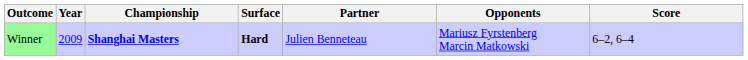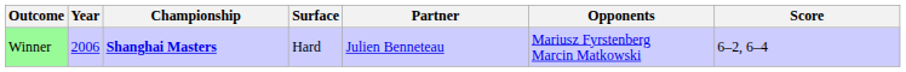 <table class="sortable wikitable">
 <tr>
 <th>Outcome</th>
 <th>Year</th>
 <th width=200>Championship</th>
 <th>Surface</th>
 <th width=200>Partner</th>
 <th width=200>Opponents</th>
 <th width=200>Score</th>
 </tr>
 <tr style=background:#ccccff>
 <td bgcolor=98FB98>Winner</td>
-<td><a href='#'>2009</a></td>
+<td><a href='#'>2006</a></td>
 <td><strong><a href='#'>Shanghai Masters</a></strong></td>
-<td><strong>Hard</strong></td>
+<td>Hard</td>
 <td> <a href='#'>Julien Benneteau</a></td>
 <td> <a href='#'>Mariusz Fyrstenberg</a> <br>  <a href='#'>Marcin Matkowski</a></td>
 <td>6–2, 6–4</td>
 </tr>
 </table>
